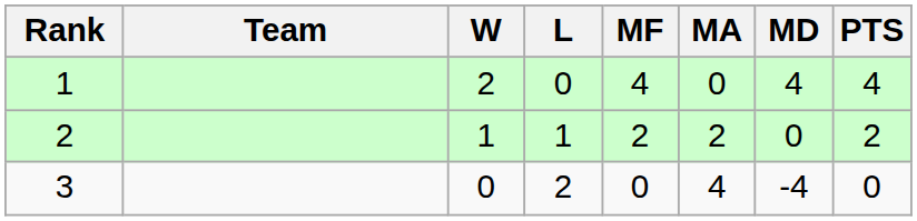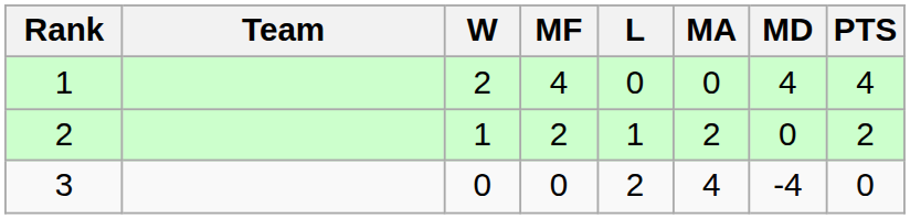 <table class="wikitable" style="text-align:center">
 <tr>
 <th width=50>Rank</th>
 <th width=150>Team</th>
 <th width=30>W</th>
+<th width=30>MF</th>
 <th width=30>L</th>
-<th width=30>MF</th>
 <th width=30>MA</th>
 <th width=30>MD</th>
 <th width=30>PTS</th>
 </tr>
 <tr bgcolor=#ccffcc>
 <td>1</td>
 <td style="text-align:left;"></td>
 <td>2</td>
+<td>4</td>
 <td>0</td>
-<td>4</td>
 <td>0</td>
 <td>4</td>
 <td>4</td>
 </tr>
 <tr bgcolor=#ccffcc>
 <td>2</td>
 <td style="text-align:left;"></td>
 <td>1</td>
+<td>2</td>
 <td>1</td>
-<td>2</td>
 <td>2</td>
 <td>0</td>
 <td>2</td>
 </tr>
 <tr>
 <td>3</td>
 <td style="text-align:left;"></td>
 <td>0</td>
+<td>0</td>
 <td>2</td>
-<td>0</td>
 <td>4</td>
 <td>-4</td>
 <td>0</td>
 </tr>
 </table>
